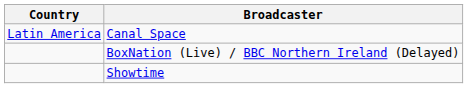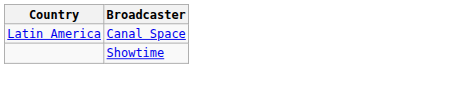 <table class="wikitable">
 <tr>
 <th align=center>Country</th>
 <th align=center>Broadcaster</th>
 </tr>
 <tr>
 <td><a href='#'>Latin America</a></td>
 <td><a href='#'>Canal Space</a></td>
 </tr>
 <tr>
 <td></td>
-<td><a href='#'>BoxNation</a> (Live) / <a href='#'>BBC Northern Ireland</a> (Delayed)</td>
-</tr>
-<tr>
-<td></td>
 <td><a href='#'>Showtime</a></td>
 </tr>
 </table>
